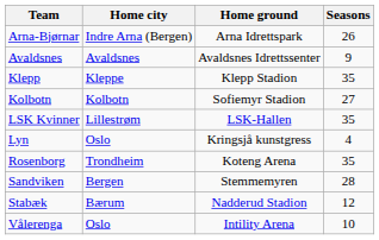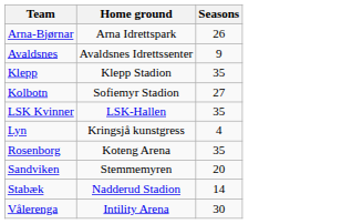 <table class="wikitable sortable" style="text-align:center;">
 <tr>
 <th>Team</th>
-<th>Home city</th>
 <th>Home ground</th>
 <th>Seasons</th>
 </tr>
 <tr>
 <td style="text-align:left"><a href='#'>Arna-Bjørnar</a></td>
-<td style="text-align:left"><a href='#'>Indre Arna</a> (Bergen)</td>
 <td>Arna Idrettspark</td>
 <td>26</td>
 </tr>
 <tr>
-<td style="text-align:left"><a href='#'>Avaldsnes</a></td>
 <td style="text-align:left"><a href='#'>Avaldsnes</a></td>
 <td>Avaldsnes Idrettssenter</td>
 <td>9</td>
 </tr>
 <tr>
 <td style="text-align:left"><a href='#'>Klepp</a></td>
-<td style="text-align:left"><a href='#'>Kleppe</a></td>
 <td>Klepp Stadion</td>
 <td>35</td>
 </tr>
 <tr>
-<td style="text-align:left"><a href='#'>Kolbotn</a></td>
 <td style="text-align:left"><a href='#'>Kolbotn</a></td>
 <td>Sofiemyr Stadion</td>
 <td>27</td>
 </tr>
 <tr>
 <td style="text-align:left"><a href='#'>LSK Kvinner</a></td>
-<td style="text-align:left"><a href='#'>Lillestrøm</a></td>
 <td><a href='#'>LSK-Hallen</a></td>
 <td>35</td>
 </tr>
 <tr>
 <td style="text-align:left"><a href='#'>Lyn</a></td>
-<td style="text-align:left"><a href='#'>Oslo</a></td>
 <td>Kringsjå kunstgress</td>
 <td>4</td>
 </tr>
 <tr>
 <td style="text-align:left"><a href='#'>Rosenborg</a></td>
-<td style="text-align:left"><a href='#'>Trondheim</a></td>
 <td>Koteng Arena</td>
 <td>35</td>
 </tr>
 <tr>
 <td style="text-align:left"><a href='#'>Sandviken</a></td>
-<td style="text-align:left"><a href='#'>Bergen</a></td>
 <td>Stemmemyren</td>
-<td>28</td>
+<td>20</td>
 </tr>
 <tr>
 <td style="text-align:left"><a href='#'>Stabæk</a></td>
-<td style="text-align:left"><a href='#'>Bærum</a></td>
 <td><a href='#'>Nadderud Stadion</a></td>
-<td>12</td>
+<td>14</td>
 </tr>
 <tr>
 <td style="text-align:left"><a href='#'>Vålerenga</a></td>
-<td style="text-align:left"><a href='#'>Oslo</a></td>
 <td><a href='#'>Intility Arena</a></td>
-<td>10</td>
+<td>30</td>
 </tr>
 </table>
